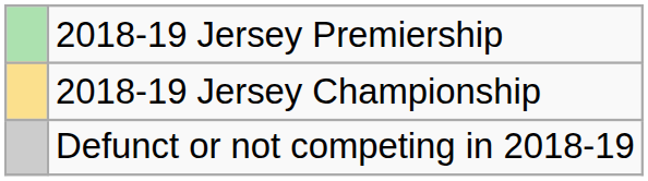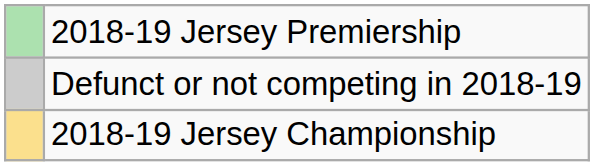 <table class="wikitable" style="text-align:left; font-size:90%;">
 <tr>
 <td style="width:10px; background:#ace1af;"></td>
 <td>2018-19 Jersey Premiership</td>
 </tr>
 <tr>
+<td style="width:10px; background:#ccc;"></td>
+<td>Defunct or not competing in 2018-19</td>
+</tr>
+<tr>
 <td style="width:10px; background:#fbe08d;"></td>
 <td>2018-19 Jersey Championship</td>
 </tr>
-<tr>
-<td style="width:10px; background:#ccc;"></td>
-<td>Defunct or not competing in 2018-19</td>
-</tr>
 </table>
